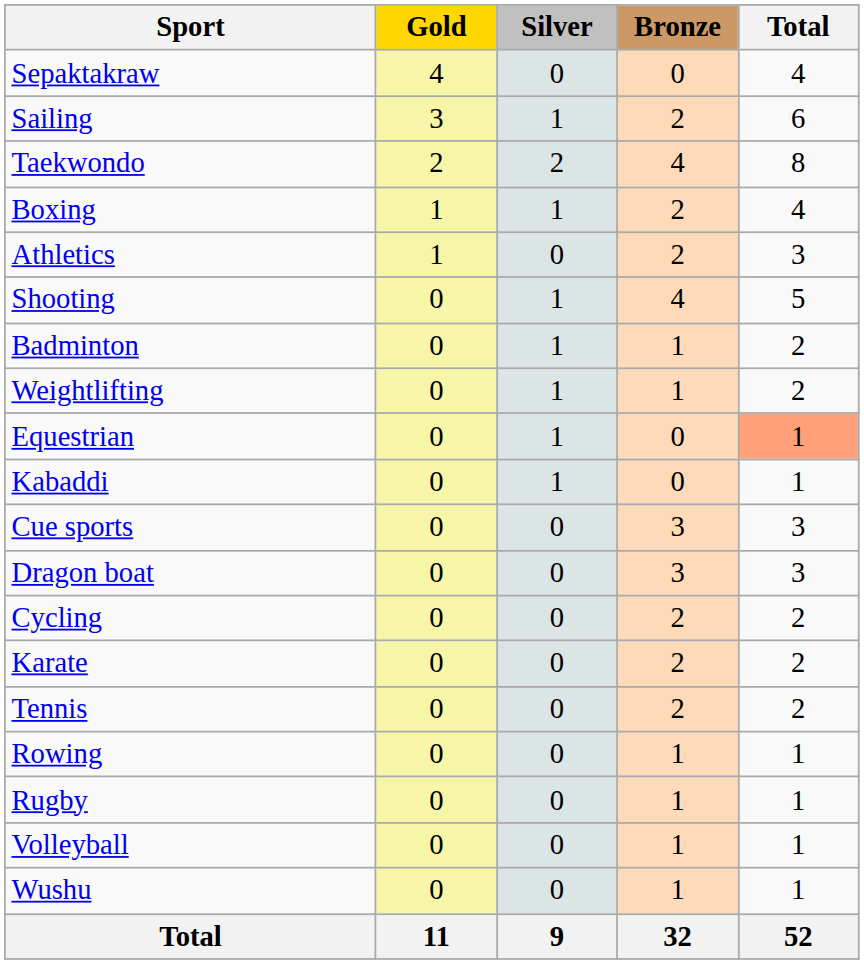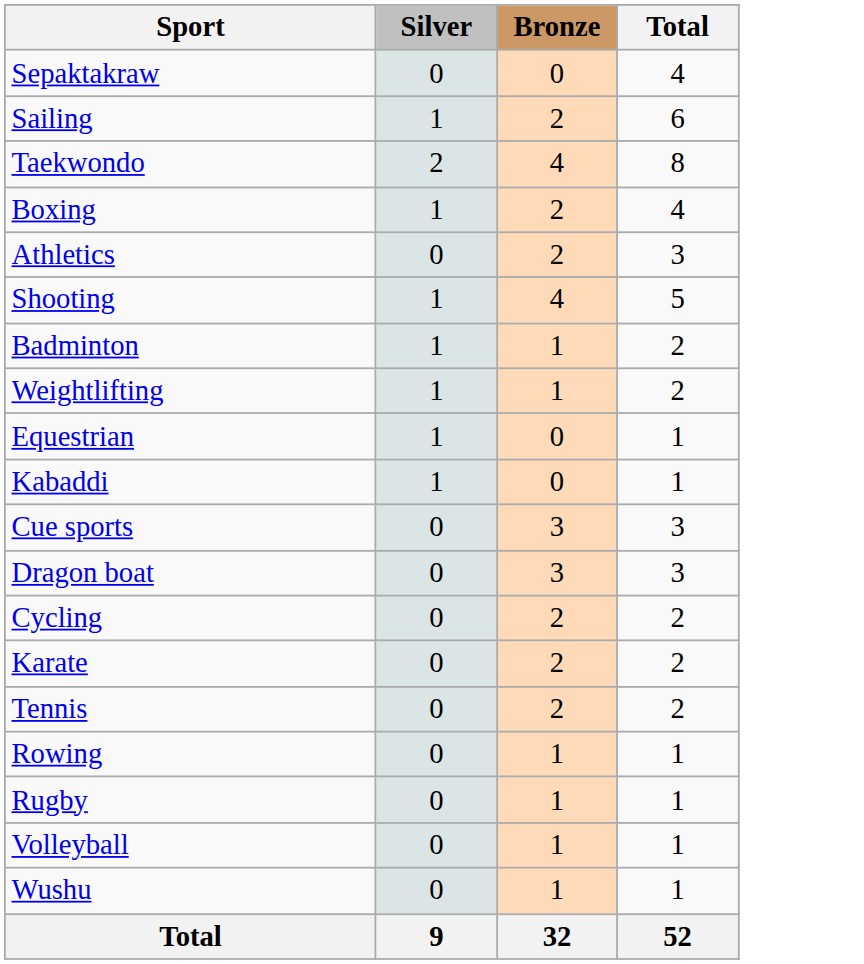 <table class="wikitable sortable" style="text-align:center">
 <tr>
 <th width=200>Sport</th>
-<td bgcolor=gold width=60><strong>Gold</strong></td>
 <td bgcolor=silver width=60><strong>Silver</strong></td>
 <td bgcolor=#cc9966 width=60><strong>Bronze</strong></td>
 <th width=60>Total</th>
 </tr>
 <tr>
 <td align=left> <a href='#'>Sepaktakraw</a></td>
-<td bgcolor=#F7F6A8>4</td>
 <td bgcolor=#dce5e5>0</td>
 <td bgcolor=#ffdab9>0</td>
 <td>4</td>
 </tr>
 <tr>
 <td align=left> <a href='#'>Sailing</a></td>
-<td bgcolor=#F7F6A8>3</td>
 <td bgcolor=#dce5e5>1</td>
 <td bgcolor=#ffdab9>2</td>
 <td>6</td>
 </tr>
 <tr>
 <td align=left> <a href='#'>Taekwondo</a></td>
-<td bgcolor=#F7F6A8>2</td>
 <td bgcolor=#dce5e5>2</td>
 <td bgcolor=#ffdab9>4</td>
 <td>8</td>
 </tr>
 <tr>
 <td align=left> <a href='#'>Boxing</a></td>
-<td bgcolor=#F7F6A8>1</td>
 <td bgcolor=#dce5e5>1</td>
 <td bgcolor=#ffdab9>2</td>
 <td>4</td>
 </tr>
 <tr>
 <td align=left> <a href='#'>Athletics</a></td>
-<td bgcolor=#F7F6A8>1</td>
 <td bgcolor=#dce5e5>0</td>
 <td bgcolor=#ffdab9>2</td>
 <td>3</td>
 </tr>
 <tr>
 <td align=left> <a href='#'>Shooting</a></td>
-<td bgcolor=#F7F6A8>0</td>
 <td bgcolor=#dce5e5>1</td>
 <td bgcolor=#ffdab9>4</td>
 <td>5</td>
 </tr>
 <tr>
 <td align=left> <a href='#'>Badminton</a></td>
-<td bgcolor=#F7F6A8>0</td>
 <td bgcolor=#dce5e5>1</td>
 <td bgcolor=#ffdab9>1</td>
 <td>2</td>
 </tr>
 <tr>
 <td align=left> <a href='#'>Weightlifting</a></td>
-<td bgcolor=#F7F6A8>0</td>
 <td bgcolor=#dce5e5>1</td>
 <td bgcolor=#ffdab9>1</td>
 <td>2</td>
 </tr>
 <tr>
 <td align=left> <a href='#'>Equestrian</a></td>
-<td bgcolor=#F7F6A8>0</td>
 <td bgcolor=#dce5e5>1</td>
 <td bgcolor=#ffdab9>0</td>
-<td style="background: lightsalmon;">1</td>
+<td>1</td>
 </tr>
 <tr>
 <td align=left> <a href='#'>Kabaddi</a></td>
-<td bgcolor=#F7F6A8>0</td>
 <td bgcolor=#dce5e5>1</td>
 <td bgcolor=#ffdab9>0</td>
 <td>1</td>
 </tr>
 <tr>
 <td align=left> <a href='#'>Cue sports</a></td>
-<td bgcolor=#F7F6A8>0</td>
 <td bgcolor=#dce5e5>0</td>
 <td bgcolor=#ffdab9>3</td>
 <td>3</td>
 </tr>
 <tr>
 <td align=left> <a href='#'>Dragon boat</a></td>
-<td bgcolor=#F7F6A8>0</td>
 <td bgcolor=#dce5e5>0</td>
 <td bgcolor=#ffdab9>3</td>
 <td>3</td>
 </tr>
 <tr>
 <td align=left> <a href='#'>Cycling</a></td>
-<td bgcolor=#F7F6A8>0</td>
 <td bgcolor=#dce5e5>0</td>
 <td bgcolor=#ffdab9>2</td>
 <td>2</td>
 </tr>
 <tr>
 <td align=left> <a href='#'>Karate</a></td>
-<td bgcolor=#F7F6A8>0</td>
 <td bgcolor=#dce5e5>0</td>
 <td bgcolor=#ffdab9>2</td>
 <td>2</td>
 </tr>
 <tr>
 <td align=left> <a href='#'>Tennis</a></td>
-<td bgcolor=#F7F6A8>0</td>
 <td bgcolor=#dce5e5>0</td>
 <td bgcolor=#ffdab9>2</td>
 <td>2</td>
 </tr>
 <tr>
 <td align=left> <a href='#'>Rowing</a></td>
-<td bgcolor=#F7F6A8>0</td>
 <td bgcolor=#dce5e5>0</td>
 <td bgcolor=#ffdab9>1</td>
 <td>1</td>
 </tr>
 <tr>
 <td align=left> <a href='#'>Rugby</a></td>
-<td bgcolor=#F7F6A8>0</td>
 <td bgcolor=#dce5e5>0</td>
 <td bgcolor=#ffdab9>1</td>
 <td>1</td>
 </tr>
 <tr>
 <td align=left> <a href='#'>Volleyball</a></td>
-<td bgcolor=#F7F6A8>0</td>
 <td bgcolor=#dce5e5>0</td>
 <td bgcolor=#ffdab9>1</td>
 <td>1</td>
 </tr>
 <tr>
 <td align=left> <a href='#'>Wushu</a></td>
-<td bgcolor=#F7F6A8>0</td>
 <td bgcolor=#dce5e5>0</td>
 <td bgcolor=#ffdab9>1</td>
 <td>1</td>
 </tr>
 <tr>
 <th>Total</th>
-<th>11</th>
 <th>9</th>
 <th>32</th>
 <th>52</th>
 </tr>
 </table>
